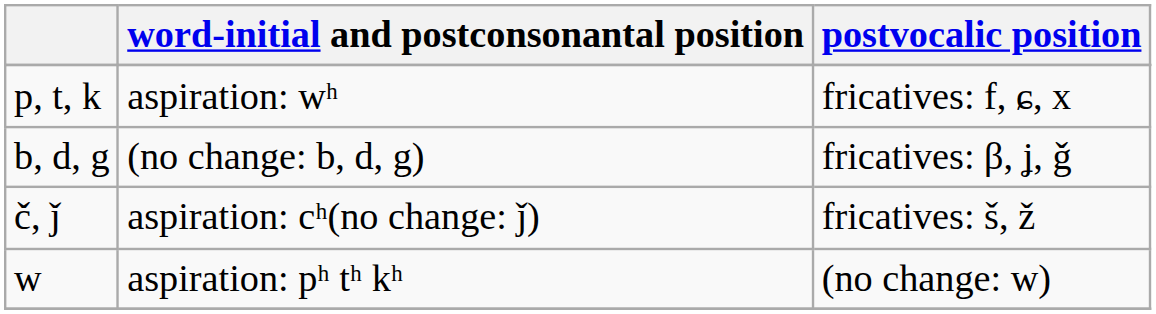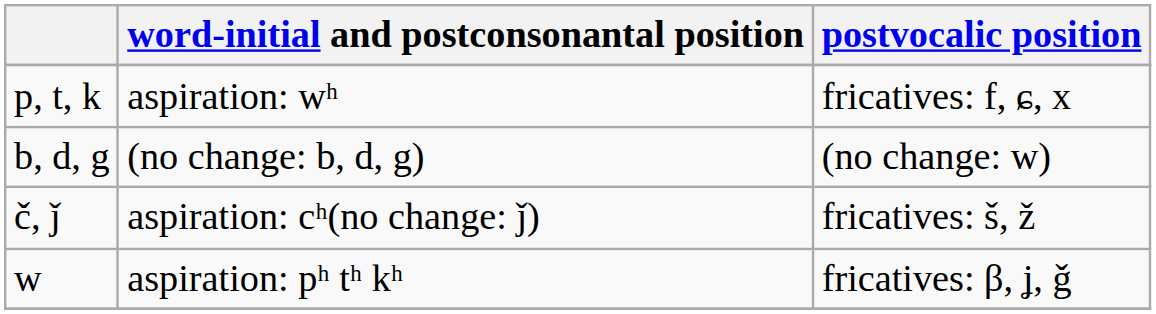 <table class="wikitable sortable">
 <tr>
 <th></th>
 <th><a href='#'>word-initial</a> and postconsonantal position</th>
 <th><a href='#'>postvocalic position</a></th>
 </tr>
 <tr>
 </tr>
 <tr>
 <td>p, t, k</td>
 <td>aspiration: wʰ</td>
 <td>fricatives: f, ɕ, x</td>
 </tr>
 <tr>
 <td>b, d, g</td>
 <td>(no change: b, d, g)</td>
-<td>fricatives: β,  ʝ, ǧ</td>
+<td>(no change: w)</td>
 </tr>
 <tr>
 <td>č, ǰ</td>
 <td>aspiration: cʰ(no change: ǰ)</td>
 <td>fricatives: š, ž</td>
 </tr>
 <tr>
 <td>w</td>
 <td>aspiration: pʰ tʰ kʰ</td>
-<td>(no change: w)</td>
+<td>fricatives: β,  ʝ, ǧ</td>
 </tr>
 <tr>
 </tr>
 </table>
